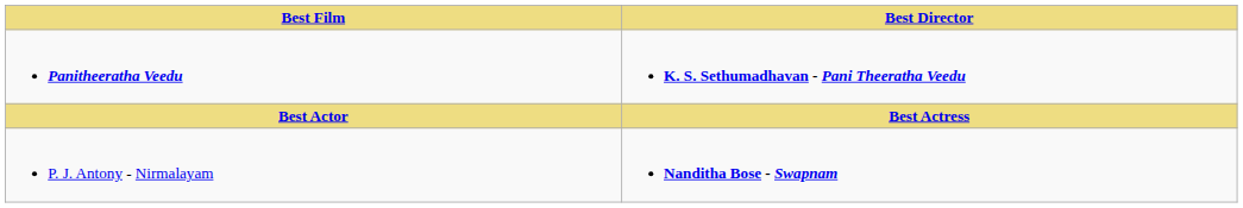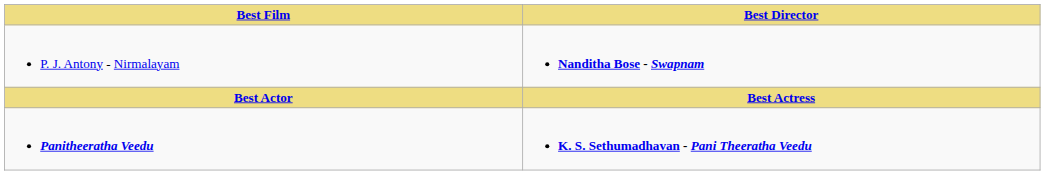 <table class="wikitable" width=100% |>
 <tr>
 <th !  style="background:#eedd82; text-align:center; width:50%;"><a href='#'>Best Film</a></th>
 <th !  style="background:#eedd82; text-align:center; width:50%;"><a href='#'>Best Director</a></th>
 </tr>
 <tr>
-<td><br><ul><li><strong><em><a href='#'>Panitheeratha Veedu</a></em></strong></li></ul></td>
-<td><br><ul><li><strong><a href='#'>K. S. Sethumadhavan</a> - <em><a href='#'>Pani Theeratha Veedu</a><strong><em></li></ul></td>
+<td><br><ul><li></strong><a href='#'>P. J. Antony</a> - </em><a href='#'>Nirmalayam</a></em></strong></li></ul></td>
+<td><br><ul><li><strong><a href='#'>Nanditha Bose</a> - <em><a href='#'>Swapnam</a><strong><em></li></ul></td>
 </tr>
 <tr>
 <th ! style="background:#eedd82; text-align:center;"><a href='#'>Best Actor</a></th>
 <th ! style="background:#eedd82; text-align:center;"><a href='#'>Best Actress</a></th>
 </tr>
 <tr>
-<td><br><ul><li></strong><a href='#'>P. J. Antony</a> - </em><a href='#'>Nirmalayam</a></em></strong></li></ul></td>
-<td><br><ul><li><strong><a href='#'>Nanditha Bose</a> - <em><a href='#'>Swapnam</a><strong><em></li></ul></td>
+<td><br><ul><li><strong><em><a href='#'>Panitheeratha Veedu</a></em></strong></li></ul></td>
+<td><br><ul><li><strong><a href='#'>K. S. Sethumadhavan</a> - <em><a href='#'>Pani Theeratha Veedu</a><strong><em></li></ul></td>
 </tr>
 </table>
